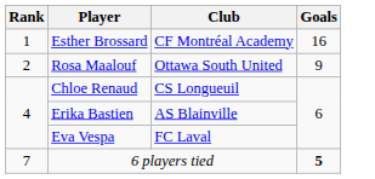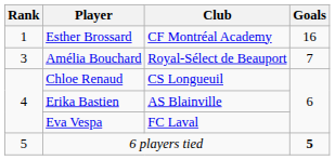 <table class="wikitable" style="text-align:center">
 <tr>
 <th>Rank</th>
 <th>Player</th>
 <th>Club</th>
 <th>Goals</th>
 </tr>
 <tr>
 <td>1</td>
 <td style="text-align:left"> <a href='#'>Esther Brossard</a></td>
 <td style="text-align:left"><a href='#'>CF Montréal Academy</a></td>
 <td>16</td>
 </tr>
 <tr>
-<td>2</td>
-<td style="text-align:left"> <a href='#'>Rosa Maalouf</a></td>
-<td style="text-align:left"><a href='#'>Ottawa South United</a></td>
-<td>9</td>
+<td>3</td>
+<td style="text-align:left"> <a href='#'>Amélia Bouchard</a></td>
+<td style="text-align:left"><a href='#'>Royal-Sélect de Beauport</a></td>
+<td>7</td>
 </tr>
 <tr>
 <td rowspan="3">4</td>
 <td style="text-align:left"> <a href='#'>Chloe Renaud</a></td>
 <td style="text-align:left"><a href='#'>CS Longueuil</a></td>
 <td rowspan="3">6</td>
 </tr>
 <tr>
 <td style="text-align:left"> <a href='#'>Erika Bastien</a></td>
 <td style="text-align:left"><a href='#'>AS Blainville</a></td>
 </tr>
 <tr>
 <td style="text-align:left"> <a href='#'>Eva Vespa</a></td>
 <td style="text-align:left"><a href='#'>FC Laval</a></td>
 </tr>
 <tr>
-<td style="text-align:center">7</td>
+<td style="text-align:center">5</td>
 <td style="text-align:center" colspan="2"><em>6 players tied</em></td>
 <td style="text-align:center"><strong>5</strong></td>
 </tr>
 </table>
